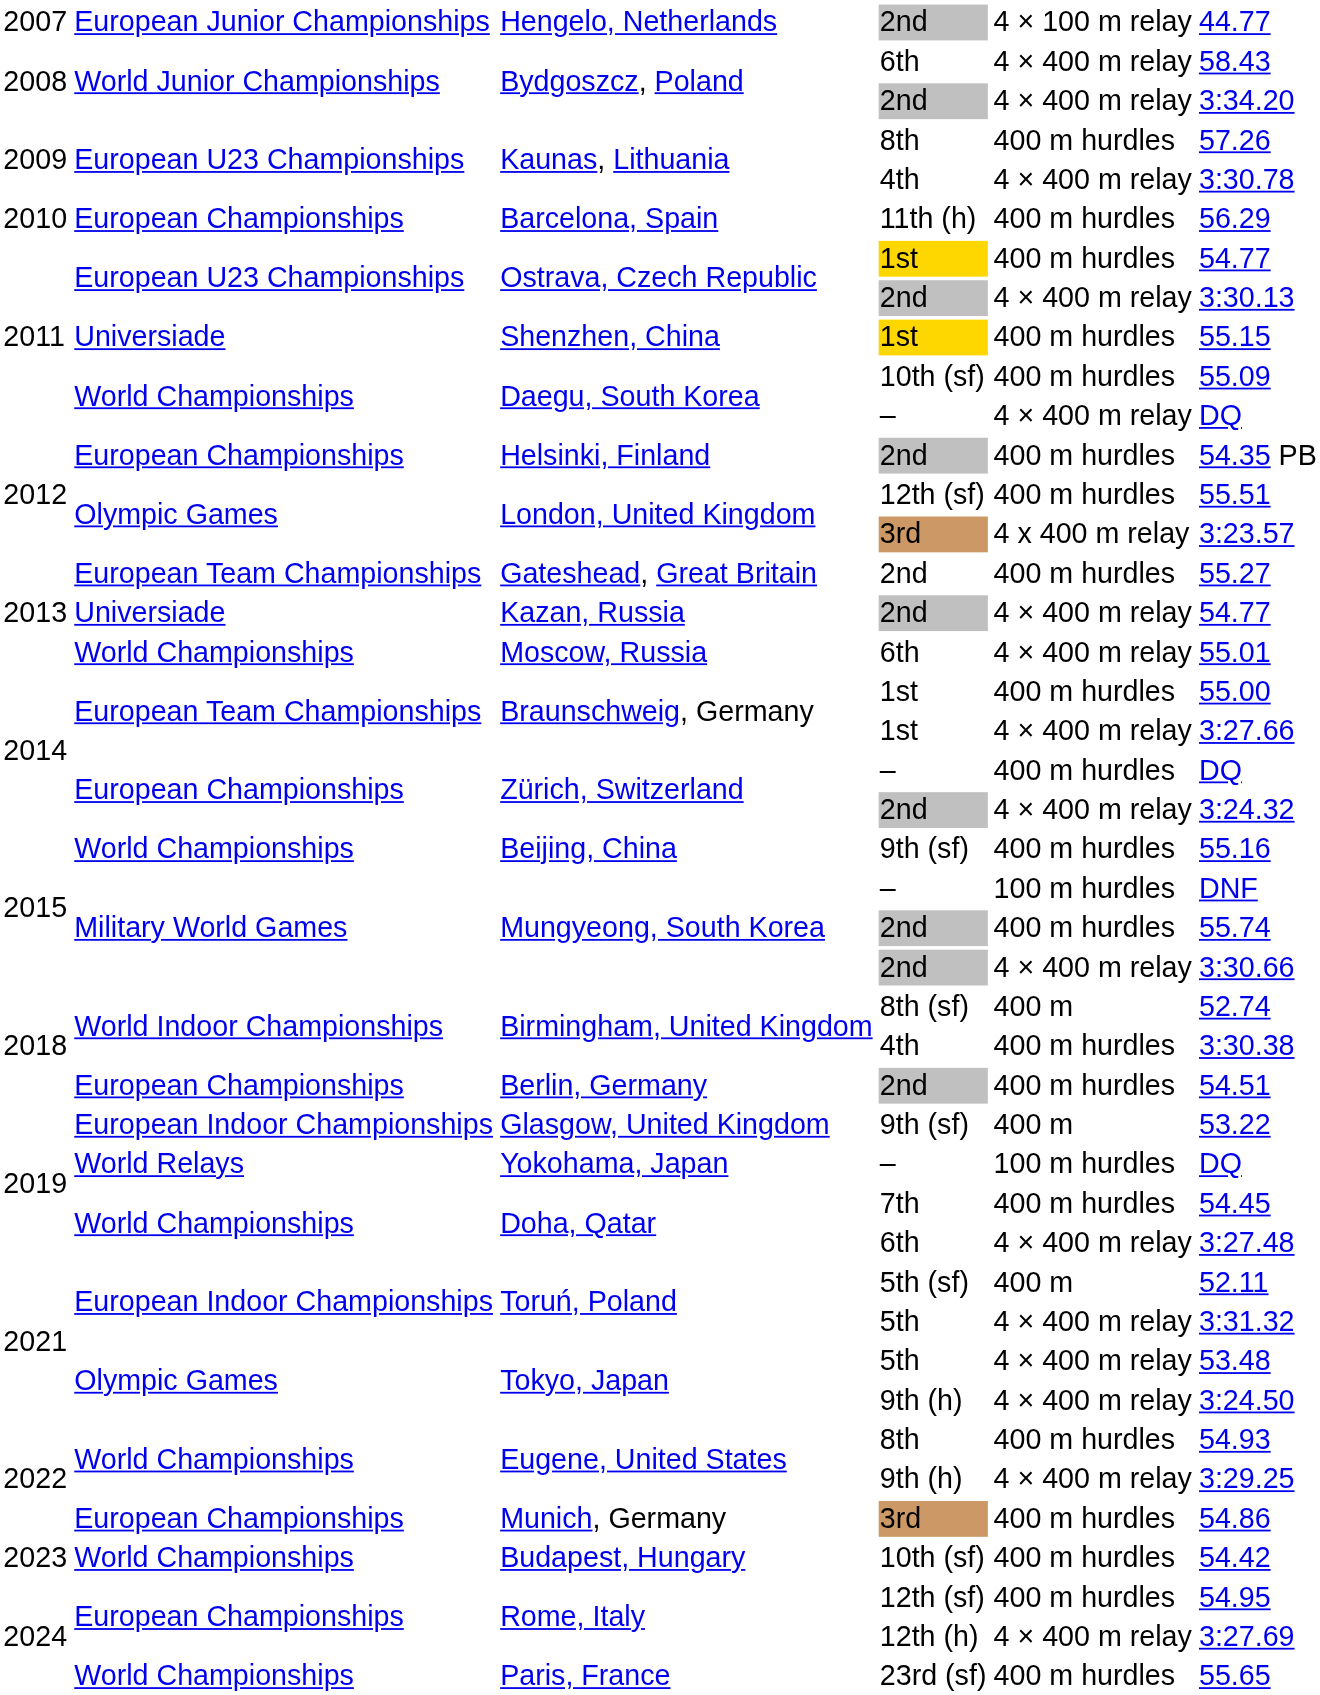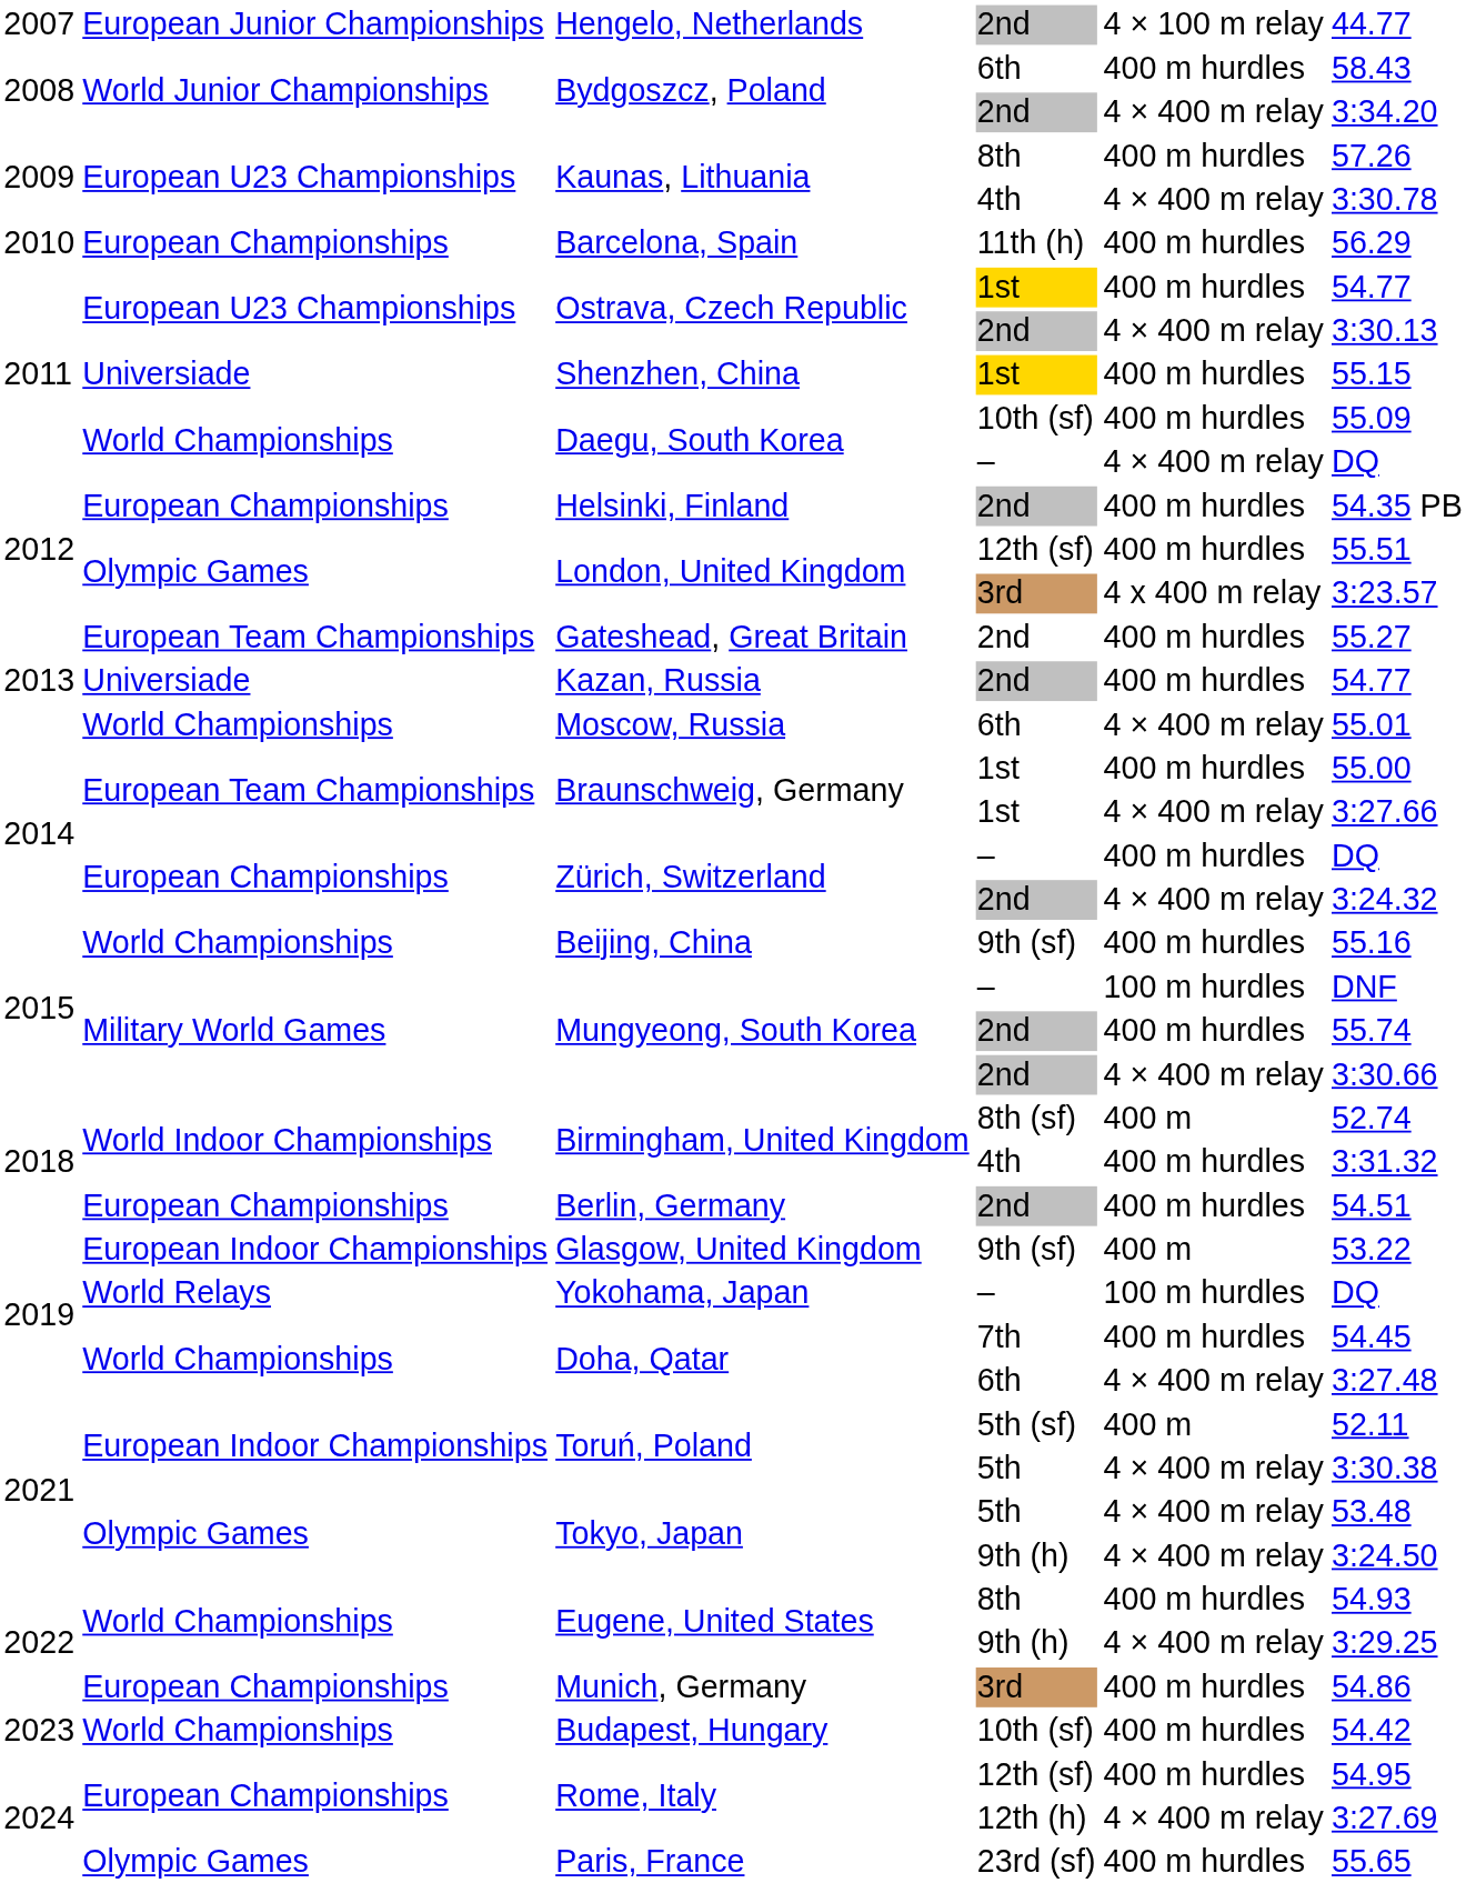 <table>
 <tr>
 <td>2007</td>
 <td><a href='#'>European Junior Championships</a></td>
 <td><a href='#'>Hengelo, Netherlands</a></td>
 <td bgcolor=silver>2nd</td>
 <td>4 × 100 m relay</td>
 <td><a href='#'>44.77</a></td>
 </tr>
 <tr>
 <td rowspan=2>2008</td>
 <td rowspan=2><a href='#'>World Junior Championships</a></td>
 <td rowspan=2><a href='#'>Bydgoszcz</a>, <a href='#'>Poland</a></td>
 <td>6th</td>
-<td>4 × 400 m relay</td>
+<td>400 m hurdles</td>
 <td><a href='#'>58.43</a></td>
 </tr>
 <tr>
 <td bgcolor=silver>2nd</td>
 <td>4 × 400 m relay</td>
 <td><a href='#'>3:34.20</a></td>
 </tr>
 <tr>
 <td rowspan=2>2009</td>
 <td rowspan=2><a href='#'>European U23 Championships</a></td>
 <td rowspan=2><a href='#'>Kaunas</a>, <a href='#'>Lithuania</a></td>
 <td>8th</td>
 <td>400 m hurdles</td>
 <td><a href='#'>57.26</a></td>
 </tr>
 <tr>
 <td>4th</td>
 <td>4 × 400 m relay</td>
 <td><a href='#'>3:30.78</a></td>
 </tr>
 <tr>
 <td>2010</td>
 <td><a href='#'>European Championships</a></td>
 <td><a href='#'>Barcelona, Spain</a></td>
 <td>11th (h)</td>
 <td>400 m hurdles</td>
 <td><a href='#'>56.29</a></td>
 </tr>
 <tr>
 <td rowspan=5>2011</td>
 <td rowspan=2><a href='#'>European U23 Championships</a></td>
 <td rowspan=2><a href='#'>Ostrava, Czech Republic</a></td>
 <td bgcolor=gold>1st</td>
 <td>400 m hurdles</td>
 <td><a href='#'>54.77</a> </td>
 </tr>
 <tr>
 <td bgcolor=silver>2nd</td>
 <td>4 × 400 m relay</td>
 <td><a href='#'>3:30.13</a></td>
 </tr>
 <tr>
 <td><a href='#'>Universiade</a></td>
 <td><a href='#'>Shenzhen, China</a></td>
 <td bgcolor=gold>1st</td>
 <td>400 m hurdles</td>
 <td><a href='#'>55.15</a></td>
 </tr>
 <tr>
 <td rowspan=2><a href='#'>World Championships</a></td>
 <td rowspan=2><a href='#'>Daegu, South Korea</a></td>
 <td>10th (sf)</td>
 <td>400 m hurdles</td>
 <td><a href='#'>55.09</a></td>
 </tr>
 <tr>
 <td>–</td>
 <td>4 × 400 m relay</td>
 <td><a href='#'>DQ</a></td>
 </tr>
 <tr>
 <td rowspan=3>2012</td>
 <td><a href='#'>European Championships</a></td>
 <td><a href='#'>Helsinki, Finland</a></td>
 <td bgcolor=silver>2nd</td>
 <td>400 m hurdles</td>
 <td><a href='#'>54.35</a> PB</td>
 </tr>
 <tr>
 <td rowspan=2><a href='#'>Olympic Games</a></td>
 <td rowspan=2><a href='#'>London, United Kingdom</a></td>
 <td>12th (sf)</td>
 <td>400 m hurdles</td>
 <td><a href='#'>55.51</a></td>
 </tr>
 <tr>
 <td bgcolor=cc9966>3rd</td>
 <td>4 x 400 m relay</td>
 <td><a href='#'>3:23.57</a></td>
 </tr>
 <tr>
 <td rowspan=3>2013</td>
 <td><a href='#'>European Team Championships</a></td>
 <td><a href='#'>Gateshead</a>, <a href='#'>Great Britain</a></td>
 <td>2nd</td>
 <td>400 m hurdles</td>
 <td><a href='#'>55.27</a></td>
 </tr>
 <tr>
 <td><a href='#'>Universiade</a></td>
 <td><a href='#'>Kazan, Russia</a></td>
 <td bgcolor=silver>2nd</td>
-<td>4 × 400 m relay</td>
+<td>400 m hurdles</td>
 <td><a href='#'>54.77</a></td>
 </tr>
 <tr>
 <td><a href='#'>World Championships</a></td>
 <td><a href='#'>Moscow, Russia</a></td>
 <td>6th</td>
 <td>4 × 400 m relay</td>
 <td><a href='#'>55.01</a></td>
 </tr>
 <tr>
 <td rowspan=4>2014</td>
 <td rowspan=2><a href='#'>European Team Championships</a></td>
 <td rowspan=2><a href='#'>Braunschweig</a>, Germany</td>
 <td>1st</td>
 <td>400 m hurdles</td>
 <td><a href='#'>55.00</a></td>
 </tr>
 <tr>
 <td>1st</td>
 <td>4 × 400 m relay</td>
 <td><a href='#'>3:27.66</a></td>
 </tr>
 <tr>
 <td rowspan=2><a href='#'>European Championships</a></td>
 <td rowspan=2><a href='#'>Zürich, Switzerland</a></td>
 <td>–</td>
 <td>400 m hurdles</td>
 <td><a href='#'>DQ</a></td>
 </tr>
 <tr>
 <td bgcolor=silver>2nd</td>
 <td>4 × 400 m relay</td>
 <td><a href='#'>3:24.32</a></td>
 </tr>
 <tr>
 <td rowspan=4>2015</td>
 <td><a href='#'>World Championships</a></td>
 <td><a href='#'>Beijing, China</a></td>
 <td>9th (sf)</td>
 <td>400 m hurdles</td>
 <td><a href='#'>55.16</a></td>
 </tr>
 <tr>
 <td rowspan=3><a href='#'>Military World Games</a></td>
 <td rowspan=3><a href='#'>Mungyeong, South Korea</a></td>
 <td>–</td>
 <td>100 m hurdles</td>
 <td><a href='#'>DNF</a></td>
 </tr>
 <tr>
 <td bgcolor=silver>2nd</td>
 <td>400 m hurdles</td>
 <td><a href='#'>55.74</a></td>
 </tr>
 <tr>
 <td bgcolor=silver>2nd</td>
 <td>4 × 400 m relay</td>
 <td><a href='#'>3:30.66</a></td>
 </tr>
 <tr>
 <td rowspan=3>2018</td>
 <td rowspan=2><a href='#'>World Indoor Championships</a></td>
 <td rowspan=2><a href='#'>Birmingham, United Kingdom</a></td>
 <td>8th (sf)</td>
 <td>400 m</td>
 <td><a href='#'>52.74</a></td>
 </tr>
 <tr>
 <td>4th</td>
 <td>400 m hurdles</td>
-<td><a href='#'>3:30.38</a></td>
+<td><a href='#'>3:31.32</a></td>
 </tr>
 <tr>
 <td><a href='#'>European Championships</a></td>
 <td><a href='#'>Berlin, Germany</a></td>
 <td bgcolor=silver>2nd</td>
 <td>400 m hurdles</td>
 <td><a href='#'>54.51</a></td>
 </tr>
 <tr>
 <td rowspan=4>2019</td>
 <td><a href='#'>European Indoor Championships</a></td>
 <td><a href='#'>Glasgow, United Kingdom</a></td>
 <td>9th (sf)</td>
 <td>400 m</td>
 <td><a href='#'>53.22</a></td>
 </tr>
 <tr>
 <td><a href='#'>World Relays</a></td>
 <td><a href='#'>Yokohama, Japan</a></td>
 <td>–</td>
 <td>100 m hurdles</td>
 <td><a href='#'>DQ</a></td>
 </tr>
 <tr>
 <td rowspan=2><a href='#'>World Championships</a></td>
 <td rowspan=2><a href='#'>Doha, Qatar</a></td>
 <td>7th</td>
 <td>400 m hurdles</td>
 <td><a href='#'>54.45</a></td>
 </tr>
 <tr>
 <td>6th</td>
 <td>4 × 400 m relay</td>
 <td><a href='#'>3:27.48</a></td>
 </tr>
 <tr>
 <td rowspan=4>2021</td>
 <td rowspan=2><a href='#'>European Indoor Championships</a></td>
 <td rowspan=2><a href='#'>Toruń, Poland</a></td>
 <td>5th (sf)</td>
 <td>400 m</td>
 <td><a href='#'>52.11</a></td>
 </tr>
 <tr>
 <td>5th</td>
 <td>4 × 400 m relay</td>
-<td><a href='#'>3:31.32</a></td>
+<td><a href='#'>3:30.38</a></td>
 </tr>
 <tr>
 <td rowspan=2><a href='#'>Olympic Games</a></td>
 <td rowspan=2><a href='#'>Tokyo, Japan</a></td>
 <td>5th</td>
 <td>4 × 400 m relay</td>
 <td><a href='#'>53.48</a></td>
 </tr>
 <tr>
 <td>9th (h)</td>
 <td>4 × 400 m relay</td>
 <td><a href='#'>3:24.50</a></td>
 </tr>
 <tr>
 <td rowspan=3>2022</td>
 <td rowspan=2><a href='#'>World Championships</a></td>
 <td rowspan=2><a href='#'>Eugene, United States</a></td>
 <td>8th</td>
 <td>400 m hurdles</td>
 <td><a href='#'>54.93</a></td>
 </tr>
 <tr>
 <td>9th (h)</td>
 <td>4 × 400 m relay</td>
 <td><a href='#'>3:29.25</a></td>
 </tr>
 <tr>
 <td><a href='#'>European Championships</a></td>
 <td><a href='#'>Munich</a>, Germany</td>
 <td bgcolor=cc9966>3rd</td>
 <td>400 m hurdles</td>
 <td><a href='#'>54.86</a></td>
 </tr>
 <tr>
 <td>2023</td>
 <td><a href='#'>World Championships</a></td>
 <td><a href='#'>Budapest, Hungary</a></td>
 <td>10th (sf)</td>
 <td>400 m hurdles</td>
 <td><a href='#'>54.42</a></td>
 </tr>
 <tr>
 <td rowspan=3>2024</td>
 <td rowspan=2><a href='#'>European Championships</a></td>
 <td rowspan=2><a href='#'>Rome, Italy</a></td>
 <td>12th (sf)</td>
 <td>400 m hurdles</td>
 <td><a href='#'>54.95</a></td>
 </tr>
 <tr>
 <td>12th (h)</td>
 <td>4 × 400 m relay</td>
 <td><a href='#'>3:27.69</a></td>
 </tr>
 <tr>
-<td><a href='#'>World Championships</a></td>
+<td><a href='#'>Olympic Games</a></td>
 <td><a href='#'>Paris, France</a></td>
 <td>23rd (sf)</td>
 <td>400 m hurdles</td>
 <td><a href='#'>55.65</a></td>
 </tr>
 </table>
